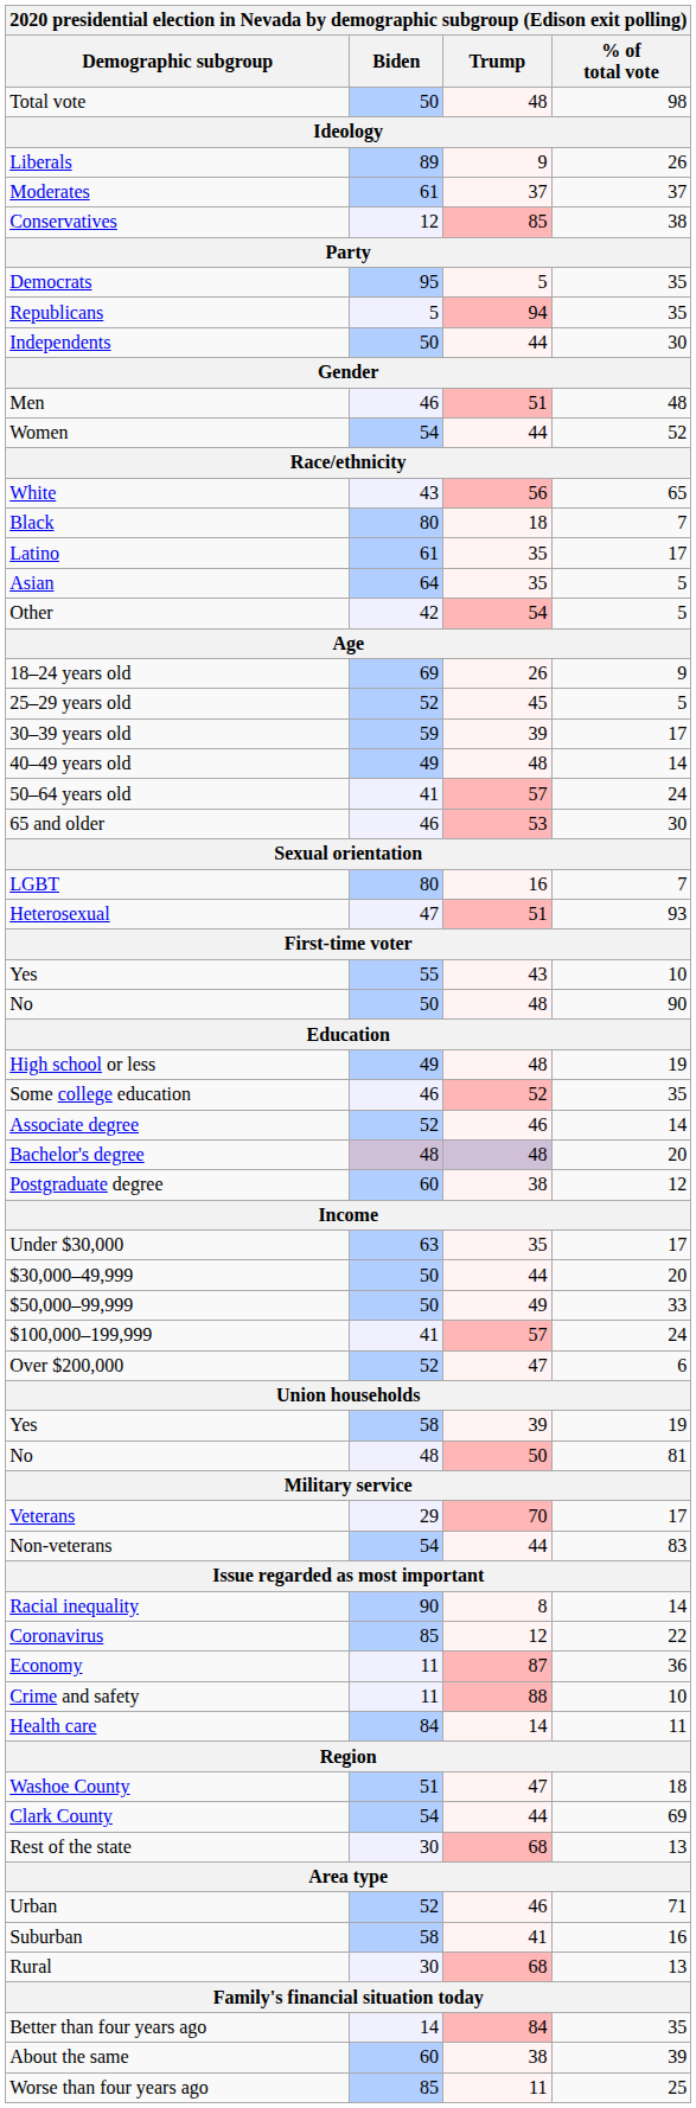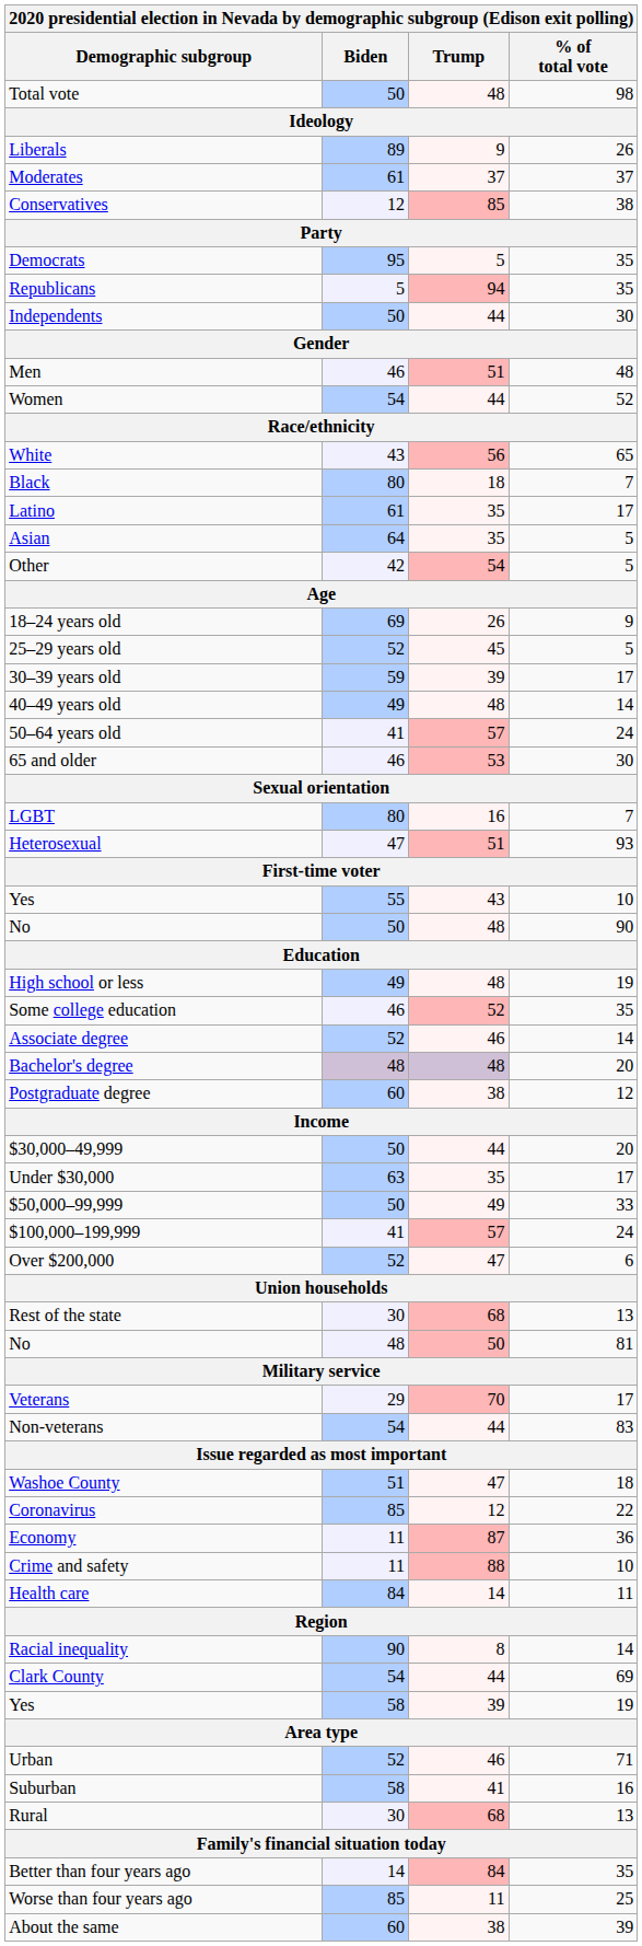 <table class="wikitable sortable">
 <tr>
 <th colspan="4">2020 presidential election in Nevada by demographic subgroup (Edison exit polling)</th>
 </tr>
 <tr>
 <th>Demographic subgroup</th>
 <th>Biden</th>
 <th>Trump</th>
 <th>% of<br>total vote</th>
 </tr>
 <tr>
 <td>Total vote</td>
 <td style="text-align:right; background:#b0ceff;">50</td>
 <td style="text-align:right; background:#fff3f3;">48</td>
 <td style="text-align:right;">98</td>
 </tr>
 <tr>
 <th colspan="4">Ideology</th>
 </tr>
 <tr>
 <td><a href='#'>Liberals</a></td>
 <td style="text-align:right; background:#b0ceff;">89</td>
 <td style="text-align:right; background:#fff3f3;">9</td>
 <td style="text-align:right;">26</td>
 </tr>
 <tr>
 <td><a href='#'>Moderates</a></td>
 <td style="text-align:right; background:#b0ceff;">61</td>
 <td style="text-align:right; background:#fff3f3;">37</td>
 <td style="text-align:right;">37</td>
 </tr>
 <tr>
 <td><a href='#'>Conservatives</a></td>
 <td style="text-align:right; background:#f0f0ff;">12</td>
 <td style="text-align:right; background:#ffb6b6;">85</td>
 <td style="text-align:right;">38</td>
 </tr>
 <tr>
 <th colspan="4">Party</th>
 </tr>
 <tr>
 <td><a href='#'>Democrats</a></td>
 <td style="text-align:right; background:#b0ceff;">95</td>
 <td style="text-align:right; background:#fff3f3;">5</td>
 <td style="text-align:right;">35</td>
 </tr>
 <tr>
 <td><a href='#'>Republicans</a></td>
 <td style="text-align:right; background:#f0f0ff;">5</td>
 <td style="text-align:right; background:#ffb6b6;">94</td>
 <td style="text-align:right;">35</td>
 </tr>
 <tr>
 <td><a href='#'>Independents</a></td>
 <td style="text-align:right; background:#b0ceff;">50</td>
 <td style="text-align:right; background:#fff3f3;">44</td>
 <td style="text-align:right;">30</td>
 </tr>
 <tr>
 <th colspan="4">Gender</th>
 </tr>
 <tr>
 <td>Men</td>
 <td style="text-align:right; background:#f0f0ff;">46</td>
 <td style="text-align:right; background:#ffb6b6;">51</td>
 <td style="text-align:right;">48</td>
 </tr>
 <tr>
 <td>Women</td>
 <td style="text-align:right; background:#b0ceff;">54</td>
 <td style="text-align:right; background:#fff3f3;">44</td>
 <td style="text-align:right;">52</td>
 </tr>
 <tr>
 <th colspan="4">Race/ethnicity</th>
 </tr>
 <tr>
 <td><a href='#'>White</a></td>
 <td style="text-align:right; background:#f0f0ff;">43</td>
 <td style="text-align:right; background:#ffb6b6;">56</td>
 <td style="text-align:right;">65</td>
 </tr>
 <tr>
 <td><a href='#'>Black</a></td>
 <td style="text-align:right; background:#b0ceff;">80</td>
 <td style="text-align:right; background:#fff3f3;">18</td>
 <td style="text-align:right;">7</td>
 </tr>
 <tr>
 <td><a href='#'>Latino</a></td>
 <td style="text-align:right; background:#b0ceff;">61</td>
 <td style="text-align:right; background:#fff3f3;">35</td>
 <td style="text-align:right;">17</td>
 </tr>
 <tr>
 <td><a href='#'>Asian</a></td>
 <td style="text-align:right; background:#b0ceff;">64</td>
 <td style="text-align:right; background:#fff3f3;">35</td>
 <td style="text-align:right;">5</td>
 </tr>
 <tr>
 <td>Other</td>
 <td style="text-align:right; background:#f0f0ff;">42</td>
 <td style="text-align:right; background:#ffb6b6;">54</td>
 <td style="text-align:right;">5</td>
 </tr>
 <tr>
 <th colspan="4">Age</th>
 </tr>
 <tr>
 <td>18–24 years old</td>
 <td style="text-align:right; background:#b0ceff;">69</td>
 <td style="text-align:right; background:#fff3f3;">26</td>
 <td style="text-align:right;">9</td>
 </tr>
 <tr>
 <td>25–29 years old</td>
 <td style="text-align:right; background:#b0ceff;">52</td>
 <td style="text-align:right; background:#fff3f3;">45</td>
 <td style="text-align:right;">5</td>
 </tr>
 <tr>
 <td>30–39 years old</td>
 <td style="text-align:right; background:#b0ceff;">59</td>
 <td style="text-align:right; background:#fff3f3;">39</td>
 <td style="text-align:right;">17</td>
 </tr>
 <tr>
 <td>40–49 years old</td>
 <td style="text-align:right; background:#b0ceff;">49</td>
 <td style="text-align:right; background:#fff3f3;">48</td>
 <td style="text-align:right;">14</td>
 </tr>
 <tr>
 <td>50–64 years old</td>
 <td style="text-align:right; background:#f0f0ff;">41</td>
 <td style="text-align:right; background:#ffb6b6;">57</td>
 <td style="text-align:right;">24</td>
 </tr>
 <tr>
 <td>65 and older</td>
 <td style="text-align:right; background:#f0f0ff;">46</td>
 <td style="text-align:right; background:#ffb6b6;">53</td>
 <td style="text-align:right;">30</td>
 </tr>
 <tr>
 <th colspan="4">Sexual orientation</th>
 </tr>
 <tr>
 <td><a href='#'>LGBT</a></td>
 <td style="text-align:right; background:#b0ceff;">80</td>
 <td style="text-align:right; background:#fff3f3;">16</td>
 <td style="text-align:right;">7</td>
 </tr>
 <tr>
 <td><a href='#'>Heterosexual</a></td>
 <td style="text-align:right; background:#f0f0ff;">47</td>
 <td style="text-align:right; background:#ffb6b6;">51</td>
 <td style="text-align:right;">93</td>
 </tr>
 <tr>
 <th colspan="4">First-time voter</th>
 </tr>
 <tr>
 <td>Yes</td>
 <td style="text-align:right; background:#b0ceff;">55</td>
 <td style="text-align:right; background:#fff3f3;">43</td>
 <td style="text-align:right;">10</td>
 </tr>
 <tr>
 <td>No</td>
 <td style="text-align:right; background:#b0ceff;">50</td>
 <td style="text-align:right; background:#fff3f3;">48</td>
 <td style="text-align:right;">90</td>
 </tr>
 <tr>
 <th colspan="4">Education</th>
 </tr>
 <tr>
 <td><a href='#'>High school</a> or less</td>
 <td style="text-align:right; background:#b0ceff;">49</td>
 <td style="text-align:right; background:#fff3f3;">48</td>
 <td style="text-align:right;">19</td>
 </tr>
 <tr>
 <td>Some <a href='#'>college</a> education</td>
 <td style="text-align:right; background:#f0f0ff;">46</td>
 <td style="text-align:right; background:#ffb6b6;">52</td>
 <td style="text-align:right;">35</td>
 </tr>
 <tr>
 <td><a href='#'>Associate degree</a></td>
 <td style="text-align:right; background:#b0ceff;">52</td>
 <td style="text-align:right; background:#fff3f3;">46</td>
 <td style="text-align:right;">14</td>
 </tr>
 <tr>
 <td><a href='#'>Bachelor's degree</a></td>
 <td style="text-align:right; background:#d0c0d7;">48</td>
 <td style="text-align:right; background:#d0c0d7;">48</td>
 <td style="text-align:right;">20</td>
 </tr>
 <tr>
 <td><a href='#'>Postgraduate</a> degree</td>
 <td style="text-align:right; background:#b0ceff;">60</td>
 <td style="text-align:right; background:#fff3f3;">38</td>
 <td style="text-align:right;">12</td>
 </tr>
 <tr>
 <th colspan="4">Income</th>
 </tr>
 <tr>
+<td>$30,000–49,999</td>
+<td style="text-align:right; background:#b0ceff;">50</td>
+<td style="text-align:right; background:#fff3f3;">44</td>
+<td style="text-align:right;">20</td>
+</tr>
+<tr>
 <td>Under $30,000</td>
 <td style="text-align:right; background:#b0ceff;">63</td>
 <td style="text-align:right; background:#fff3f3;">35</td>
 <td style="text-align:right;">17</td>
-</tr>
-<tr>
-<td>$30,000–49,999</td>
-<td style="text-align:right; background:#b0ceff;">50</td>
-<td style="text-align:right; background:#fff3f3;">44</td>
-<td style="text-align:right;">20</td>
 </tr>
 <tr>
 <td>$50,000–99,999</td>
 <td style="text-align:right; background:#b0ceff;">50</td>
 <td style="text-align:right; background:#fff3f3;">49</td>
 <td style="text-align:right;">33</td>
 </tr>
 <tr>
 <td>$100,000–199,999</td>
 <td style="text-align:right; background:#f0f0ff;">41</td>
 <td style="text-align:right; background:#ffb6b6;">57</td>
 <td style="text-align:right;">24</td>
 </tr>
 <tr>
 <td>Over $200,000</td>
 <td style="text-align:right; background:#b0ceff;">52</td>
 <td style="text-align:right; background:#fff3f3;">47</td>
 <td style="text-align:right;">6</td>
 </tr>
 <tr>
 <th colspan="4">Union households</th>
 </tr>
 <tr>
-<td>Yes</td>
-<td style="text-align:right; background:#b0ceff;">58</td>
-<td style="text-align:right; background:#fff3f3;">39</td>
-<td style="text-align:right;">19</td>
+<td>Rest of the state</td>
+<td style="text-align:right; background:#f0f0ff;">30</td>
+<td style="text-align:right; background:#ffb6b6;">68</td>
+<td style="text-align:right;">13</td>
 </tr>
 <tr>
 <td>No</td>
 <td style="text-align:right; background:#f0f0ff;">48</td>
 <td style="text-align:right; background:#ffb6b6;">50</td>
 <td style="text-align:right;">81</td>
 </tr>
 <tr>
 <th colspan="4">Military service</th>
 </tr>
 <tr>
 <td><a href='#'>Veterans</a></td>
 <td style="text-align:right; background:#f0f0ff;">29</td>
 <td style="text-align:right; background:#ffb6b6;">70</td>
 <td style="text-align:right;">17</td>
 </tr>
 <tr>
 <td>Non-veterans</td>
 <td style="text-align:right; background:#b0ceff;">54</td>
 <td style="text-align:right; background:#fff3f3;">44</td>
 <td style="text-align:right;">83</td>
 </tr>
 <tr>
 <th colspan="4">Issue regarded as most important</th>
 </tr>
 <tr>
-<td><a href='#'>Racial inequality</a></td>
-<td style="text-align:right; background:#b0ceff;">90</td>
-<td style="text-align:right; background:#fff3f3;">8</td>
-<td style="text-align:right;">14</td>
+<td><a href='#'>Washoe County</a></td>
+<td style="text-align:right; background:#b0ceff;">51</td>
+<td style="text-align:right; background:#fff3f3;">47</td>
+<td style="text-align:right;">18</td>
 </tr>
 <tr>
 <td><a href='#'>Coronavirus</a></td>
 <td style="text-align:right; background:#b0ceff;">85</td>
 <td style="text-align:right; background:#fff3f3;">12</td>
 <td style="text-align:right;">22</td>
 </tr>
 <tr>
 <td><a href='#'>Economy</a></td>
 <td style="text-align:right; background:#f0f0ff;">11</td>
 <td style="text-align:right; background:#ffb6b6;">87</td>
 <td style="text-align:right;">36</td>
 </tr>
 <tr>
 <td><a href='#'>Crime</a> and safety</td>
 <td style="text-align:right; background:#f0f0ff;">11</td>
 <td style="text-align:right; background:#ffb6b6;">88</td>
 <td style="text-align:right;">10</td>
 </tr>
 <tr>
 <td><a href='#'>Health care</a></td>
 <td style="text-align:right; background:#b0ceff;">84</td>
 <td style="text-align:right; background:#fff3f3;">14</td>
 <td style="text-align:right;">11</td>
 </tr>
 <tr>
 <th colspan="4">Region</th>
 </tr>
 <tr>
-<td><a href='#'>Washoe County</a></td>
-<td style="text-align:right; background:#b0ceff;">51</td>
-<td style="text-align:right; background:#fff3f3;">47</td>
-<td style="text-align:right;">18</td>
+<td><a href='#'>Racial inequality</a></td>
+<td style="text-align:right; background:#b0ceff;">90</td>
+<td style="text-align:right; background:#fff3f3;">8</td>
+<td style="text-align:right;">14</td>
 </tr>
 <tr>
 <td><a href='#'>Clark County</a></td>
 <td style="text-align:right; background:#b0ceff;">54</td>
 <td style="text-align:right; background:#fff3f3;">44</td>
 <td style="text-align:right;">69</td>
 </tr>
 <tr>
-<td>Rest of the state</td>
-<td style="text-align:right; background:#f0f0ff;">30</td>
-<td style="text-align:right; background:#ffb6b6;">68</td>
-<td style="text-align:right;">13</td>
+<td>Yes</td>
+<td style="text-align:right; background:#b0ceff;">58</td>
+<td style="text-align:right; background:#fff3f3;">39</td>
+<td style="text-align:right;">19</td>
 </tr>
 <tr>
 <th colspan="4">Area type</th>
 </tr>
 <tr>
 <td>Urban</td>
 <td style="text-align:right; background:#b0ceff;">52</td>
 <td style="text-align:right; background:#fff3f3;">46</td>
 <td style="text-align:right;">71</td>
 </tr>
 <tr>
 <td>Suburban</td>
 <td style="text-align:right; background:#b0ceff;">58</td>
 <td style="text-align:right; background:#fff3f3;">41</td>
 <td style="text-align:right;">16</td>
 </tr>
 <tr>
 <td>Rural</td>
 <td style="text-align:right; background:#f0f0ff;">30</td>
 <td style="text-align:right; background:#ffb6b6;">68</td>
 <td style="text-align:right;">13</td>
 </tr>
 <tr>
 <th colspan="4">Family's financial situation today</th>
 </tr>
 <tr>
 <td>Better than four years ago</td>
 <td style="text-align:right; background:#f0f0ff;">14</td>
 <td style="text-align:right; background:#ffb6b6;">84</td>
 <td style="text-align:right;">35</td>
 </tr>
 <tr>
+<td>Worse than four years ago</td>
+<td style="text-align:right; background:#b0ceff;">85</td>
+<td style="text-align:right; background:#fff3f3;">11</td>
+<td style="text-align:right;">25</td>
+</tr>
+<tr>
 <td>About the same</td>
 <td style="text-align:right; background:#b0ceff;">60</td>
 <td style="text-align:right; background:#fff3f3;">38</td>
 <td style="text-align:right;">39</td>
 </tr>
-<tr>
-<td>Worse than four years ago</td>
-<td style="text-align:right; background:#b0ceff;">85</td>
-<td style="text-align:right; background:#fff3f3;">11</td>
-<td style="text-align:right;">25</td>
-</tr>
 </table>
